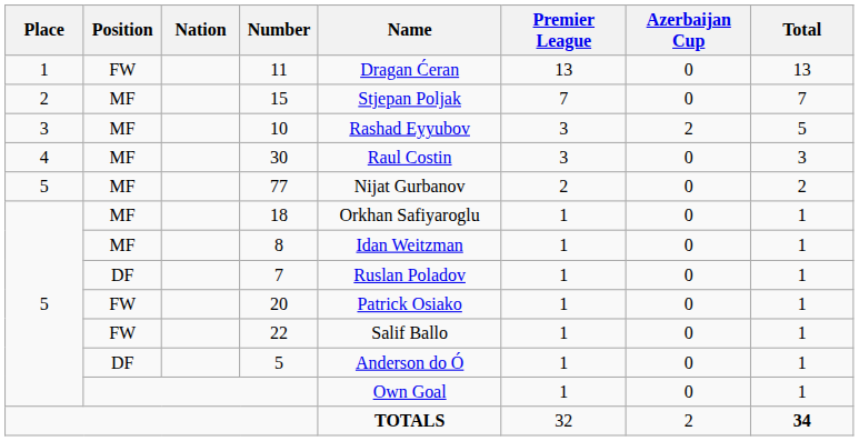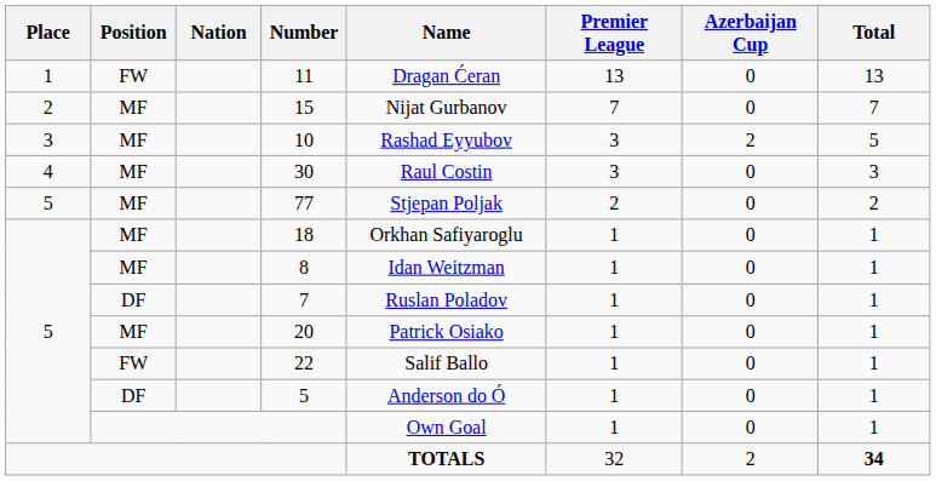 <table class="wikitable" style="font-size: 95%; text-align: center;">
 <tr>
 <th width=60>Place</th>
 <th width=60>Position</th>
 <th width=60>Nation</th>
 <th width=60>Number</th>
 <th width=150>Name</th>
 <th width=100><a href='#'>Premier League</a></th>
 <th width=100><a href='#'>Azerbaijan Cup</a></th>
 <th width=80>Total</th>
 </tr>
 <tr>
 <td>1</td>
 <td>FW</td>
 <td></td>
 <td>11</td>
 <td><a href='#'>Dragan Ćeran</a></td>
 <td>13</td>
 <td>0</td>
 <td>13</td>
 </tr>
 <tr>
 <td>2</td>
 <td>MF</td>
 <td></td>
 <td>15</td>
-<td><a href='#'>Stjepan Poljak</a></td>
+<td>Nijat Gurbanov</td>
 <td>7</td>
 <td>0</td>
 <td>7</td>
 </tr>
 <tr>
 <td>3</td>
 <td>MF</td>
 <td></td>
 <td>10</td>
 <td><a href='#'>Rashad Eyyubov</a></td>
 <td>3</td>
 <td>2</td>
 <td>5</td>
 </tr>
 <tr>
 <td>4</td>
 <td>MF</td>
 <td></td>
 <td>30</td>
 <td><a href='#'>Raul Costin</a></td>
 <td>3</td>
 <td>0</td>
 <td>3</td>
 </tr>
 <tr>
 <td>5</td>
 <td>MF</td>
 <td></td>
 <td>77</td>
-<td>Nijat Gurbanov</td>
+<td><a href='#'>Stjepan Poljak</a></td>
 <td>2</td>
 <td>0</td>
 <td>2</td>
 </tr>
 <tr>
 <td rowspan="7">5</td>
 <td>MF</td>
 <td></td>
 <td>18</td>
 <td>Orkhan Safiyaroglu</td>
 <td>1</td>
 <td>0</td>
 <td>1</td>
 </tr>
 <tr>
 <td>MF</td>
 <td></td>
 <td>8</td>
 <td><a href='#'>Idan Weitzman</a></td>
 <td>1</td>
 <td>0</td>
 <td>1</td>
 </tr>
 <tr>
 <td>DF</td>
 <td></td>
 <td>7</td>
 <td><a href='#'>Ruslan Poladov</a></td>
 <td>1</td>
 <td>0</td>
 <td>1</td>
 </tr>
 <tr>
-<td>FW</td>
+<td>MF</td>
 <td></td>
 <td>20</td>
 <td><a href='#'>Patrick Osiako</a></td>
 <td>1</td>
 <td>0</td>
 <td>1</td>
 </tr>
 <tr>
 <td>FW</td>
 <td></td>
 <td>22</td>
 <td>Salif Ballo</td>
 <td>1</td>
 <td>0</td>
 <td>1</td>
 </tr>
 <tr>
 <td>DF</td>
 <td></td>
 <td>5</td>
 <td><a href='#'>Anderson do Ó</a></td>
 <td>1</td>
 <td>0</td>
 <td>1</td>
 </tr>
 <tr>
 <td colspan="3"></td>
 <td><a href='#'>Own Goal</a></td>
 <td>1</td>
 <td>0</td>
 <td>1</td>
 </tr>
 <tr>
 <td colspan="4"></td>
 <td><strong>TOTALS</strong></td>
 <td>32</td>
 <td>2</td>
 <td><strong>34</strong></td>
 </tr>
 </table>
